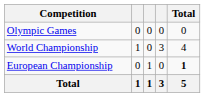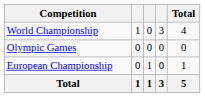 <table class="wikitable" style="width:30%; font-size:90%; text-align:center;">
 <tr>
 <th>Competition</th>
 <th></th>
 <th></th>
 <th></th>
 <th>Total</th>
 </tr>
 <tr>
+<td align=left><a href='#'>World Championship</a></td>
+<td>1</td>
+<td>0</td>
+<td>3</td>
+<td>4</td>
+</tr>
+<tr>
 <td align=left><a href='#'>Olympic Games</a></td>
 <td>0</td>
 <td>0</td>
 <td>0</td>
 <td>0</td>
 </tr>
 <tr>
-<td align=left><a href='#'>World Championship</a></td>
-<td>1</td>
-<td>0</td>
-<td>3</td>
-<td>4</td>
-</tr>
-<tr>
 <td align=left><a href='#'>European Championship</a></td>
 <td>0</td>
 <td>1</td>
 <td>0</td>
-<td><strong>1</strong></td>
+<td>1</td>
 </tr>
 <tr>
 <th>Total</th>
 <th>1</th>
 <th>1</th>
 <th>3</th>
 <th>5</th>
 </tr>
 </table>
